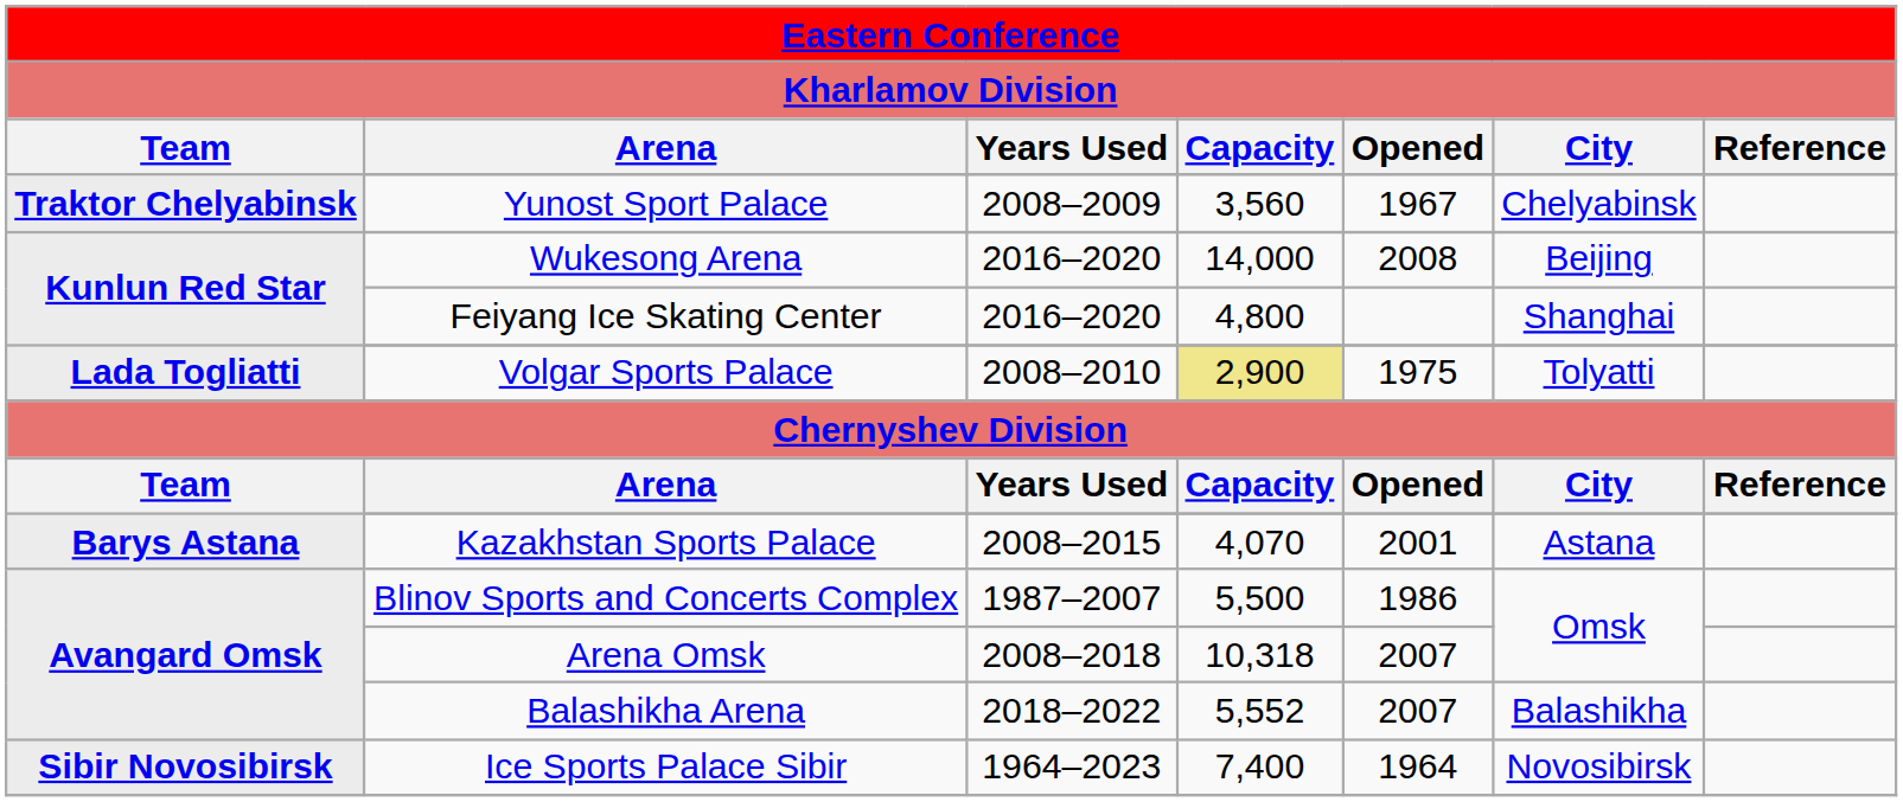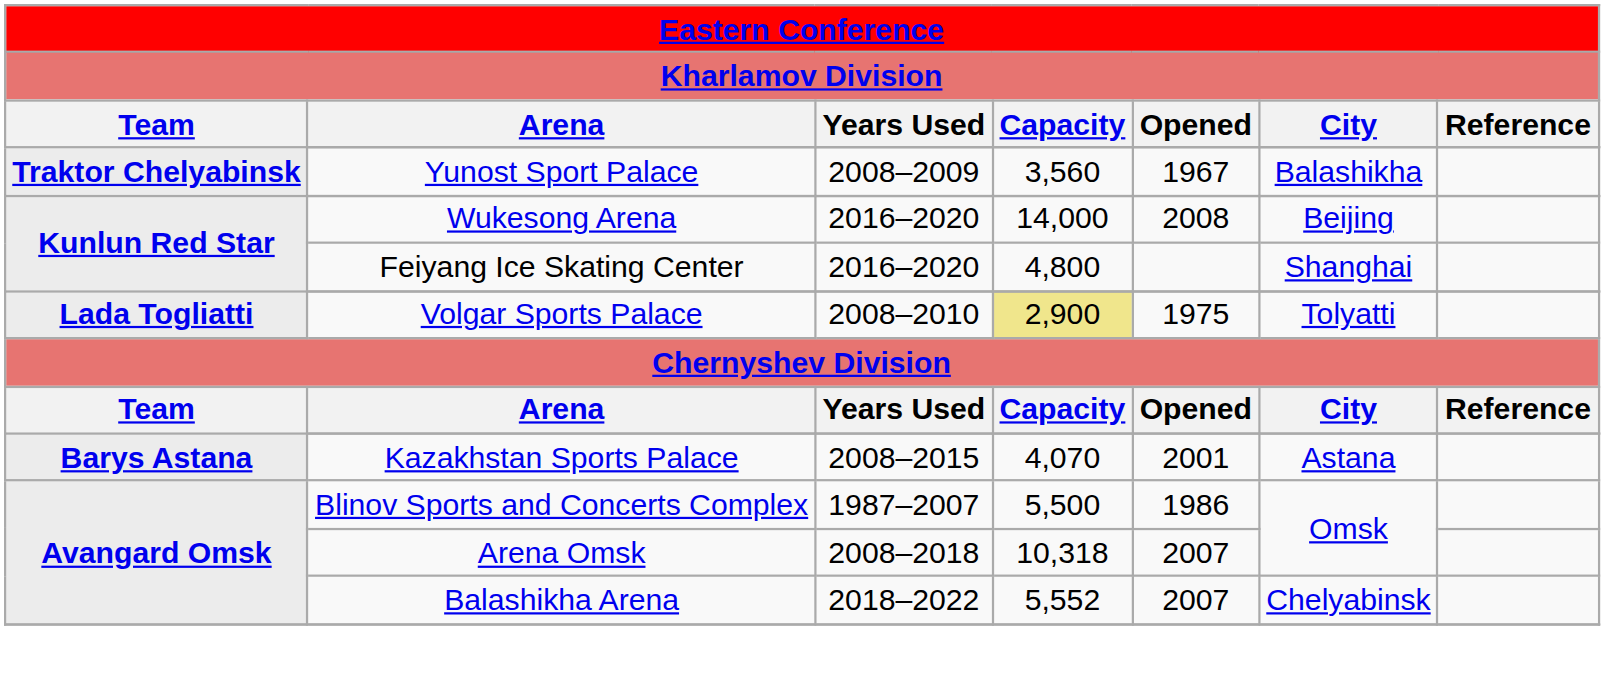 <table class="wikitable" style="font-size: 85%; text-align: center;">
 <tr>
 <td style="background: #FF0000" align="center" colspan="7"><strong><span><a href='#'>Eastern Conference</a></span></strong></td>
 </tr>
 <tr>
 <td style="background: #E77471" align="center" colspan="7"><strong><span><a href='#'>Kharlamov Division</a></span></strong></td>
 </tr>
 <tr>
 <th><a href='#'>Team</a></th>
 <th><a href='#'>Arena</a></th>
 <th>Years Used</th>
 <th><a href='#'>Capacity</a></th>
 <th>Opened</th>
 <th><a href='#'>City</a></th>
 <th>Reference</th>
 </tr>
 <tr>
 <th style="background: #ececec;" rowspan=2><a href='#'>Traktor Chelyabinsk</a></th>
 </tr>
 <tr>
 <td><a href='#'>Yunost Sport Palace</a></td>
 <td>2008–2009</td>
 <td>3,560</td>
 <td>1967</td>
-<td><a href='#'>Chelyabinsk</a></td>
+<td><a href='#'>Balashikha</a></td>
 <td></td>
 </tr>
 <tr>
 <th style="background: #ececec;" rowspan=3><a href='#'>Kunlun Red Star</a></th>
 </tr>
 <tr>
 <td><a href='#'>Wukesong Arena</a></td>
 <td>2016–2020</td>
 <td>14,000</td>
 <td>2008</td>
 <td><a href='#'>Beijing</a></td>
 <td></td>
 </tr>
 <tr>
 <td>Feiyang Ice Skating Center</td>
 <td>2016–2020</td>
 <td>4,800</td>
 <td></td>
 <td><a href='#'>Shanghai</a></td>
 <td></td>
 </tr>
 <tr>
 <th style="background: #ececec;" rowspan=2><a href='#'>Lada Togliatti</a></th>
 </tr>
 <tr>
 <td><a href='#'>Volgar Sports Palace</a></td>
 <td>2008–2010</td>
 <td style="background: khaki;">2,900</td>
 <td>1975</td>
 <td><a href='#'>Tolyatti</a></td>
 <td></td>
 </tr>
 <tr>
 <td style="background: #E77471" align="center" colspan="7"><strong><span><a href='#'>Chernyshev Division</a></span></strong></td>
 </tr>
 <tr>
 <th><a href='#'>Team</a></th>
 <th><a href='#'>Arena</a></th>
 <th>Years Used</th>
 <th><a href='#'>Capacity</a></th>
 <th>Opened</th>
 <th><a href='#'>City</a></th>
 <th>Reference</th>
 </tr>
 <tr>
 <th style="background: #ececec;" rowspan=2><a href='#'>Barys Astana</a></th>
 </tr>
 <tr>
 <td><a href='#'>Kazakhstan Sports Palace</a></td>
 <td>2008–2015</td>
 <td>4,070</td>
 <td>2001</td>
 <td><a href='#'>Astana</a></td>
 <td></td>
 </tr>
 <tr>
 <th style="background: #ececec;" rowspan=3><a href='#'>Avangard Omsk</a></th>
 <td><a href='#'>Blinov Sports and Concerts Complex</a></td>
 <td>1987–2007</td>
 <td>5,500</td>
 <td>1986</td>
 <td rowspan=2><a href='#'>Omsk</a></td>
 <td></td>
 </tr>
 <tr>
 <td><a href='#'>Arena Omsk</a></td>
 <td>2008–2018</td>
 <td>10,318</td>
 <td>2007</td>
 <td></td>
 </tr>
 <tr>
 <td><a href='#'>Balashikha Arena</a></td>
 <td>2018–2022</td>
 <td>5,552</td>
 <td>2007</td>
-<td><a href='#'>Balashikha</a></td>
-<td></td>
-</tr>
-<tr>
-<th style="background: #ececec;"><a href='#'>Sibir Novosibirsk</a></th>
-<td><a href='#'>Ice Sports Palace Sibir</a></td>
-<td>1964–2023</td>
-<td>7,400</td>
-<td>1964</td>
-<td><a href='#'>Novosibirsk</a></td>
+<td><a href='#'>Chelyabinsk</a></td>
 <td></td>
 </tr>
 <tr>
 </tr>
 </table>
